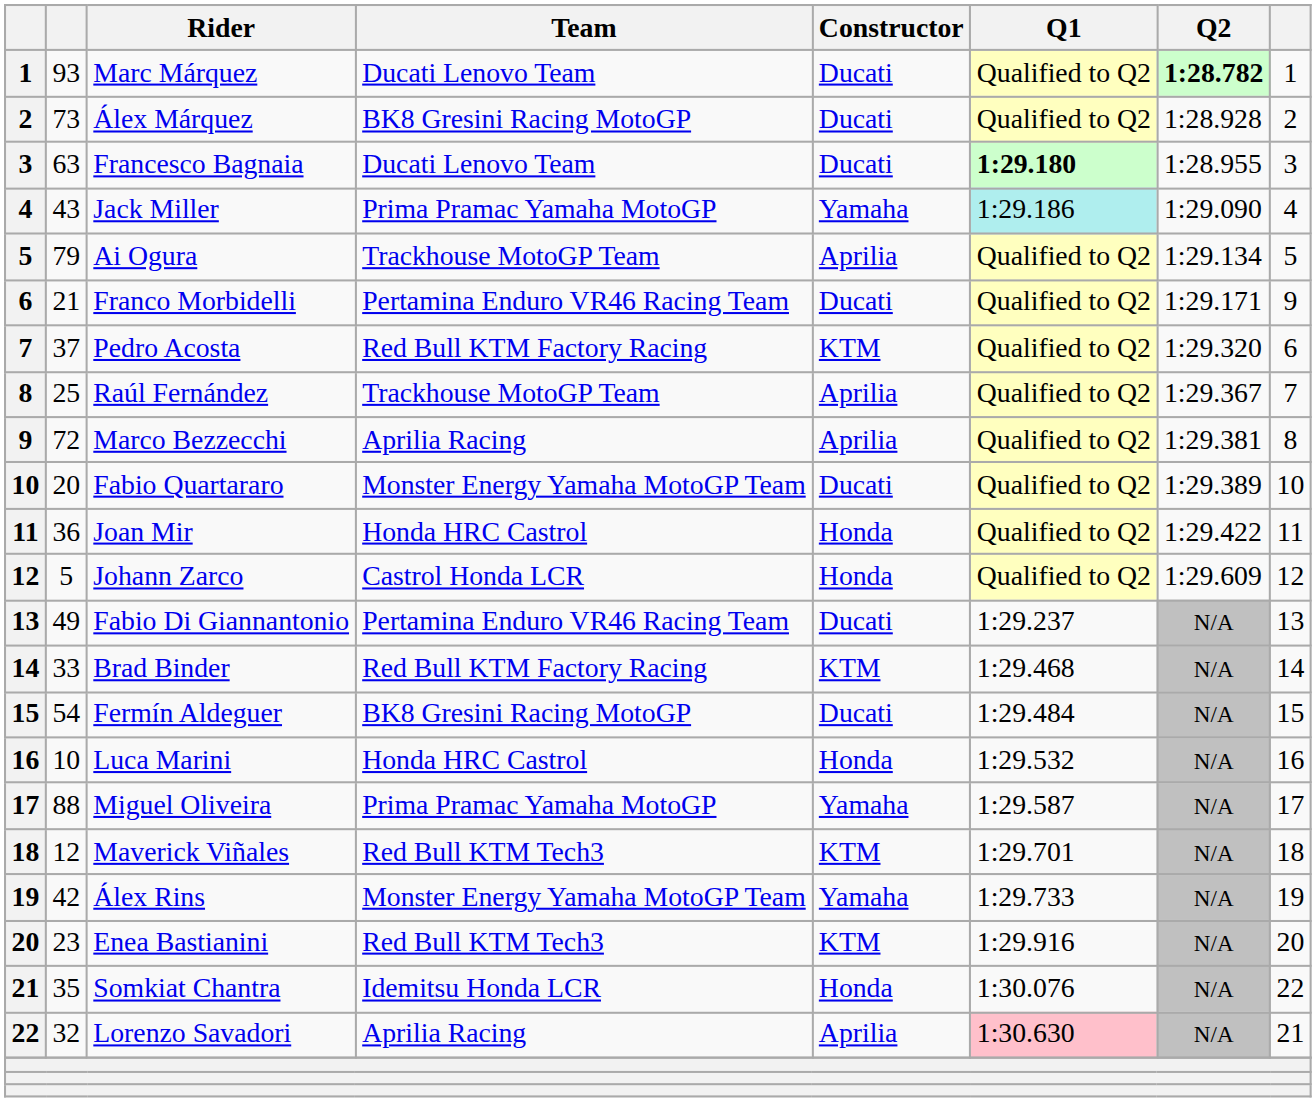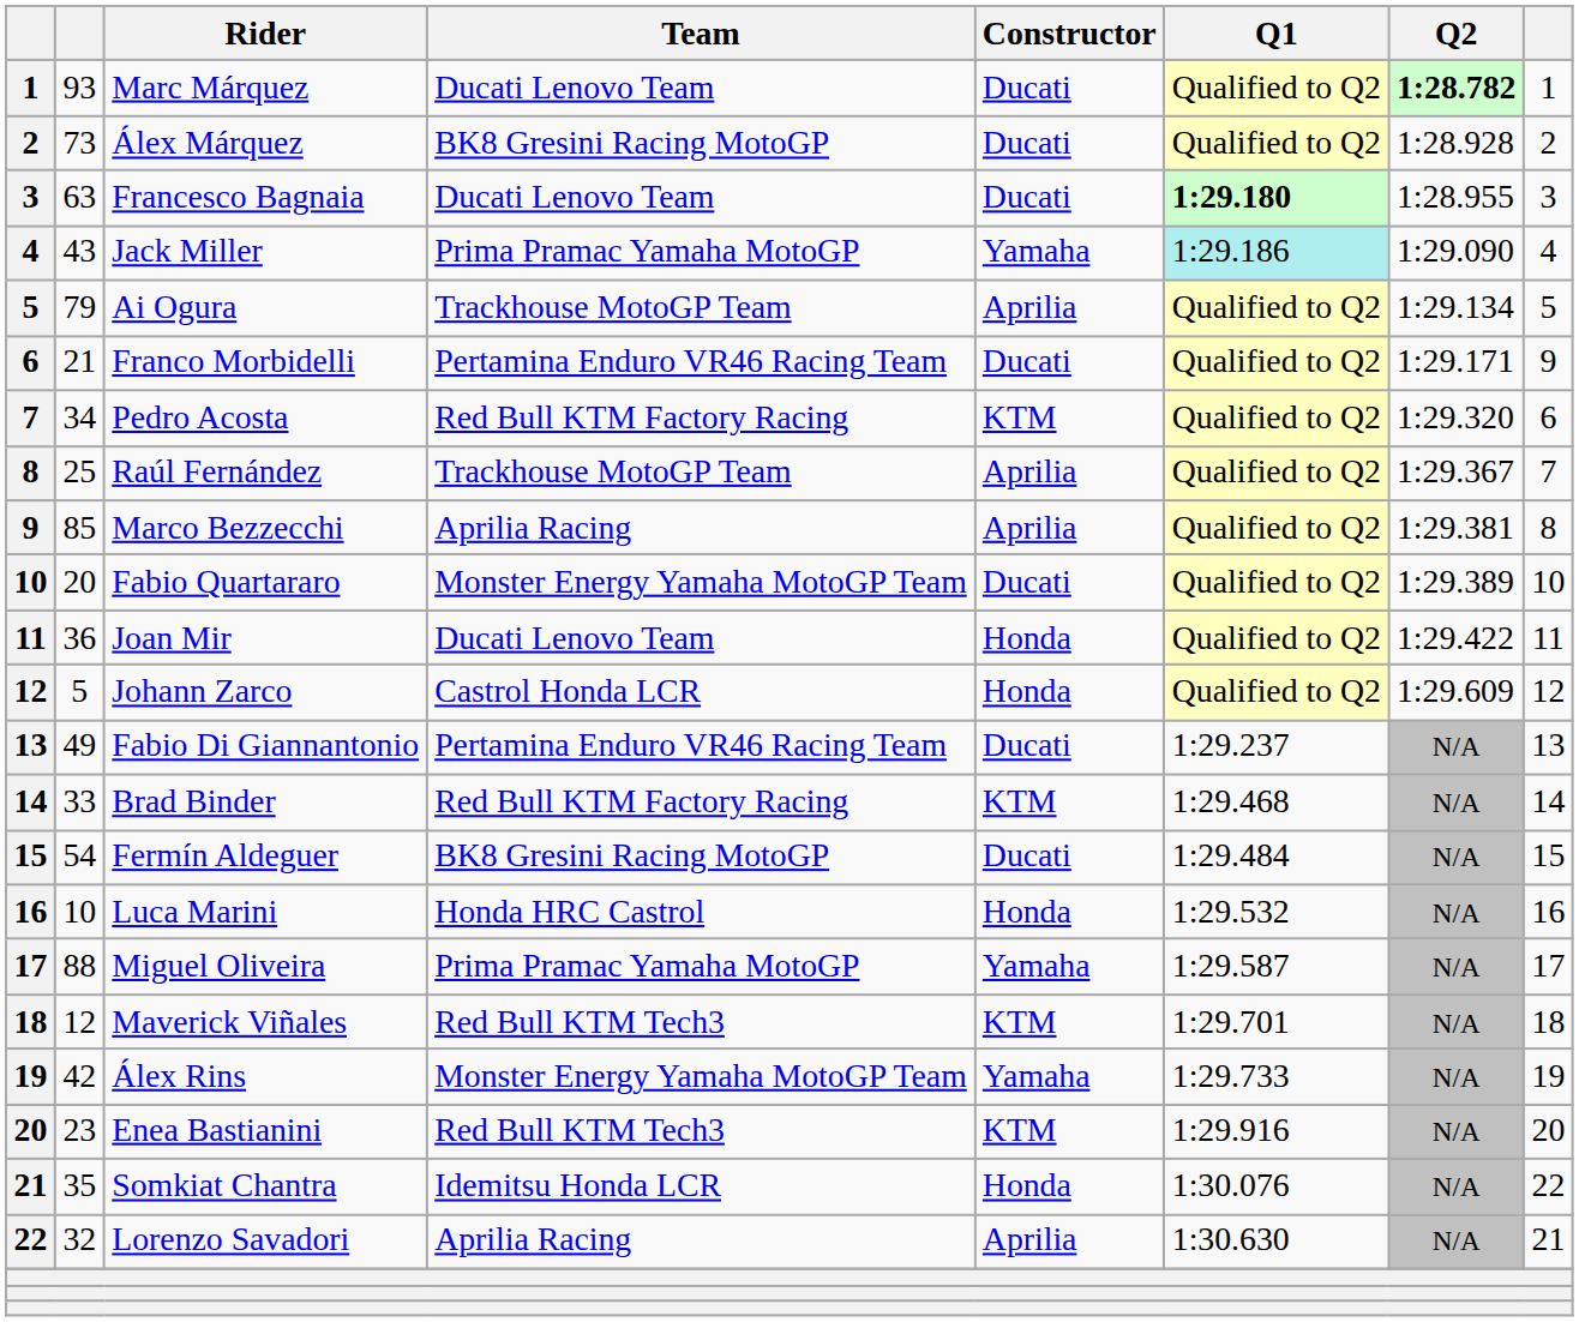 <table class="wikitable sortable" style="font-size: 85%;">
 <tr>
 <th scope="col"></th>
 <th scope="col"></th>
 <th scope="col">Rider</th>
 <th scope="col">Team</th>
 <th scope="col">Constructor</th>
 <th scope="col">Q1</th>
 <th scope="col">Q2</th>
 <th scope="col"></th>
 </tr>
 <tr>
 <th>1</th>
 <td align="center">93</td>
 <td> <a href='#'>Marc Márquez</a></td>
 <td><a href='#'>Ducati Lenovo Team</a></td>
 <td><a href='#'>Ducati</a></td>
 <td style="background:#ffffbf;">Qualified to Q2</td>
 <td style="background:#ccffcc;"><strong>1:28.782</strong></td>
 <td align="center">1</td>
 </tr>
 <tr>
 <th>2</th>
 <td align="center">73</td>
 <td> <a href='#'>Álex Márquez</a></td>
 <td><a href='#'>BK8 Gresini Racing MotoGP</a></td>
 <td><a href='#'>Ducati</a></td>
 <td style="background:#ffffbf;">Qualified to Q2</td>
 <td>1:28.928</td>
 <td align="center">2</td>
 </tr>
 <tr>
 <th>3</th>
 <td align="center">63</td>
 <td> <a href='#'>Francesco Bagnaia</a></td>
 <td><a href='#'>Ducati Lenovo Team</a></td>
 <td><a href='#'>Ducati</a></td>
 <td style="background:#ccffcc;"><strong>1:29.180</strong></td>
 <td>1:28.955</td>
 <td align="center">3</td>
 </tr>
 <tr>
 <th>4</th>
 <td align="center">43</td>
 <td> <a href='#'>Jack Miller</a></td>
 <td><a href='#'>Prima Pramac Yamaha MotoGP</a></td>
 <td><a href='#'>Yamaha</a></td>
 <td style="background: paleturquoise;">1:29.186</td>
 <td>1:29.090</td>
 <td align="center">4</td>
 </tr>
 <tr>
 <th>5</th>
 <td align="center">79</td>
 <td> <a href='#'>Ai Ogura</a></td>
 <td><a href='#'>Trackhouse MotoGP Team</a></td>
 <td><a href='#'>Aprilia</a></td>
 <td style="background:#ffffbf;">Qualified to Q2</td>
 <td>1:29.134</td>
 <td align="center">5</td>
 </tr>
 <tr>
 <th>6</th>
 <td align="center">21</td>
 <td> <a href='#'>Franco Morbidelli</a></td>
 <td><a href='#'>Pertamina Enduro VR46 Racing Team</a></td>
 <td><a href='#'>Ducati</a></td>
 <td style="background:#ffffbf;">Qualified to Q2</td>
 <td>1:29.171</td>
 <td align="center">9</td>
 </tr>
 <tr>
 <th>7</th>
-<td align="center">37</td>
+<td align="center">34</td>
 <td> <a href='#'>Pedro Acosta</a></td>
 <td><a href='#'>Red Bull KTM Factory Racing</a></td>
 <td><a href='#'>KTM</a></td>
 <td style="background:#ffffbf;">Qualified to Q2</td>
 <td>1:29.320</td>
 <td align="center">6</td>
 </tr>
 <tr>
 <th>8</th>
 <td align="center">25</td>
 <td> <a href='#'>Raúl Fernández</a></td>
 <td><a href='#'>Trackhouse MotoGP Team</a></td>
 <td><a href='#'>Aprilia</a></td>
 <td style="background:#ffffbf;">Qualified to Q2</td>
 <td>1:29.367</td>
 <td align="center">7</td>
 </tr>
 <tr>
 <th>9</th>
-<td align="center">72</td>
+<td align="center">85</td>
 <td> <a href='#'>Marco Bezzecchi</a></td>
 <td><a href='#'>Aprilia Racing</a></td>
 <td><a href='#'>Aprilia</a></td>
 <td style="background:#ffffbf;">Qualified to Q2</td>
 <td>1:29.381</td>
 <td align="center">8</td>
 </tr>
 <tr>
 <th>10</th>
 <td align="center">20</td>
 <td> <a href='#'>Fabio Quartararo</a></td>
 <td><a href='#'>Monster Energy Yamaha MotoGP Team</a></td>
 <td><a href='#'>Ducati</a></td>
 <td style="background:#ffffbf;">Qualified to Q2</td>
 <td>1:29.389</td>
 <td align="center">10</td>
 </tr>
 <tr>
 <th>11</th>
 <td align="center">36</td>
 <td> <a href='#'>Joan Mir</a></td>
-<td><a href='#'>Honda HRC Castrol</a></td>
+<td><a href='#'>Ducati Lenovo Team</a></td>
 <td><a href='#'>Honda</a></td>
 <td style="background:#ffffbf;">Qualified to Q2</td>
 <td>1:29.422</td>
 <td align="center">11</td>
 </tr>
 <tr>
 <th>12</th>
 <td align="center">5</td>
 <td> <a href='#'>Johann Zarco</a></td>
 <td><a href='#'>Castrol Honda LCR</a></td>
 <td><a href='#'>Honda</a></td>
 <td style="background:#ffffbf;">Qualified to Q2</td>
 <td>1:29.609</td>
 <td align="center">12</td>
 </tr>
 <tr>
 <th>13</th>
 <td align="center">49</td>
 <td> <a href='#'>Fabio Di Giannantonio</a></td>
 <td><a href='#'>Pertamina Enduro VR46 Racing Team</a></td>
 <td><a href='#'>Ducati</a></td>
 <td>1:29.237</td>
 <td style="background: silver" align="center" data-sort-value="13"><small>N/A</small></td>
 <td align="center">13</td>
 </tr>
 <tr>
 <th>14</th>
 <td align="center">33</td>
 <td> <a href='#'>Brad Binder</a></td>
 <td><a href='#'>Red Bull KTM Factory Racing</a></td>
 <td><a href='#'>KTM</a></td>
 <td>1:29.468</td>
 <td style="background: silver" align="center" data-sort-value="13"><small>N/A</small></td>
 <td align="center">14</td>
 </tr>
 <tr>
 <th>15</th>
 <td align="center">54</td>
 <td> <a href='#'>Fermín Aldeguer</a></td>
 <td><a href='#'>BK8 Gresini Racing MotoGP</a></td>
 <td><a href='#'>Ducati</a></td>
 <td>1:29.484</td>
 <td style="background: silver" align="center" data-sort-value="13"><small>N/A</small></td>
 <td align="center">15</td>
 </tr>
 <tr>
 <th>16</th>
 <td align="center">10</td>
 <td> <a href='#'>Luca Marini</a></td>
 <td><a href='#'>Honda HRC Castrol</a></td>
 <td><a href='#'>Honda</a></td>
 <td>1:29.532</td>
 <td style="background: silver" align="center" data-sort-value="13"><small>N/A</small></td>
 <td align="center">16</td>
 </tr>
 <tr>
 <th>17</th>
 <td align="center">88</td>
 <td> <a href='#'>Miguel Oliveira</a></td>
 <td><a href='#'>Prima Pramac Yamaha MotoGP</a></td>
 <td><a href='#'>Yamaha</a></td>
 <td>1:29.587</td>
 <td style="background: silver" align="center" data-sort-value="13"><small>N/A</small></td>
 <td align="center">17</td>
 </tr>
 <tr>
 <th>18</th>
 <td align="center">12</td>
 <td> <a href='#'>Maverick Viñales</a></td>
 <td><a href='#'>Red Bull KTM Tech3</a></td>
 <td><a href='#'>KTM</a></td>
 <td>1:29.701</td>
 <td style="background: silver" align="center" data-sort-value="13"><small>N/A</small></td>
 <td align="center">18</td>
 </tr>
 <tr>
 <th>19</th>
 <td align="center">42</td>
 <td> <a href='#'>Álex Rins</a></td>
 <td><a href='#'>Monster Energy Yamaha MotoGP Team</a></td>
 <td><a href='#'>Yamaha</a></td>
 <td>1:29.733</td>
 <td style="background: silver" align="center" data-sort-value="13"><small>N/A</small></td>
 <td align="center">19</td>
 </tr>
 <tr>
 <th>20</th>
 <td align="center">23</td>
 <td> <a href='#'>Enea Bastianini</a></td>
 <td><a href='#'>Red Bull KTM Tech3</a></td>
 <td><a href='#'>KTM</a></td>
 <td>1:29.916</td>
 <td style="background: silver" align="center" data-sort-value="13"><small>N/A</small></td>
 <td align="center">20</td>
 </tr>
 <tr>
 <th>21</th>
 <td align="center">35</td>
 <td> <a href='#'>Somkiat Chantra</a></td>
 <td><a href='#'>Idemitsu Honda LCR</a></td>
 <td><a href='#'>Honda</a></td>
 <td>1:30.076</td>
 <td style="background: silver" align="center" data-sort-value="13"><small>N/A</small></td>
 <td align="center">22</td>
 </tr>
 <tr>
 <th>22</th>
 <td align="center">32</td>
 <td> <a href='#'>Lorenzo Savadori</a></td>
 <td><a href='#'>Aprilia Racing</a></td>
 <td><a href='#'>Aprilia</a></td>
-<td style="background: pink;">1:30.630</td>
+<td>1:30.630</td>
 <td style="background: silver" align="center" data-sort-value="13"><small>N/A</small></td>
 <td align="center">21</td>
 </tr>
 <tr>
 </tr>
 <tr class="sortbottom">
 <th colspan="8"></th>
 </tr>
 <tr class="sortbottom">
 <th colspan="8"></th>
 </tr>
 <tr class="sortbottom">
 <th colspan="8"></th>
 </tr>
 </table>
